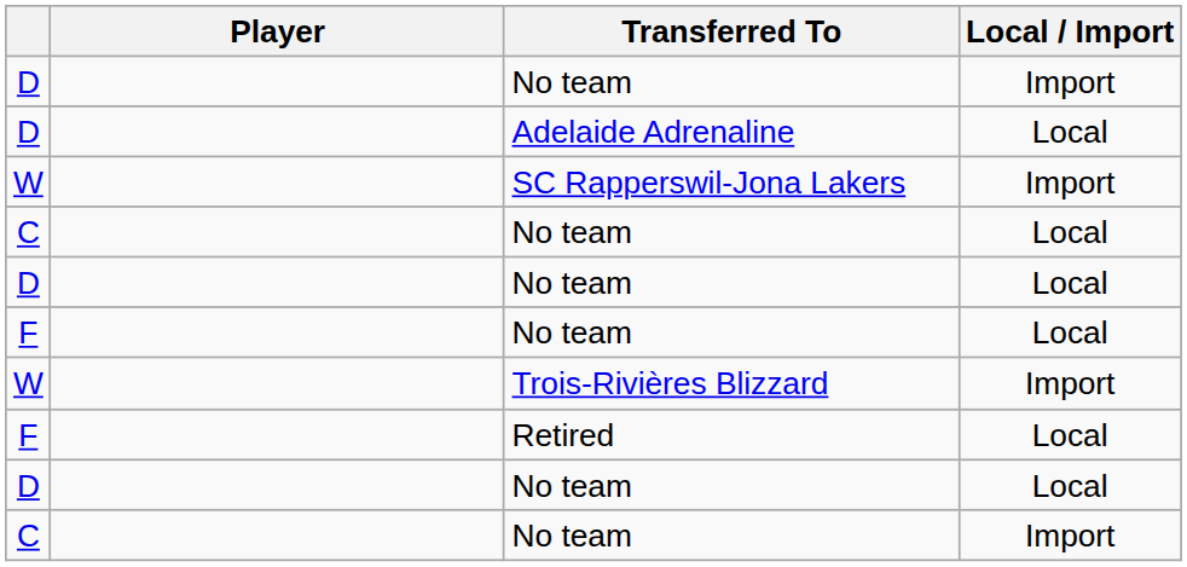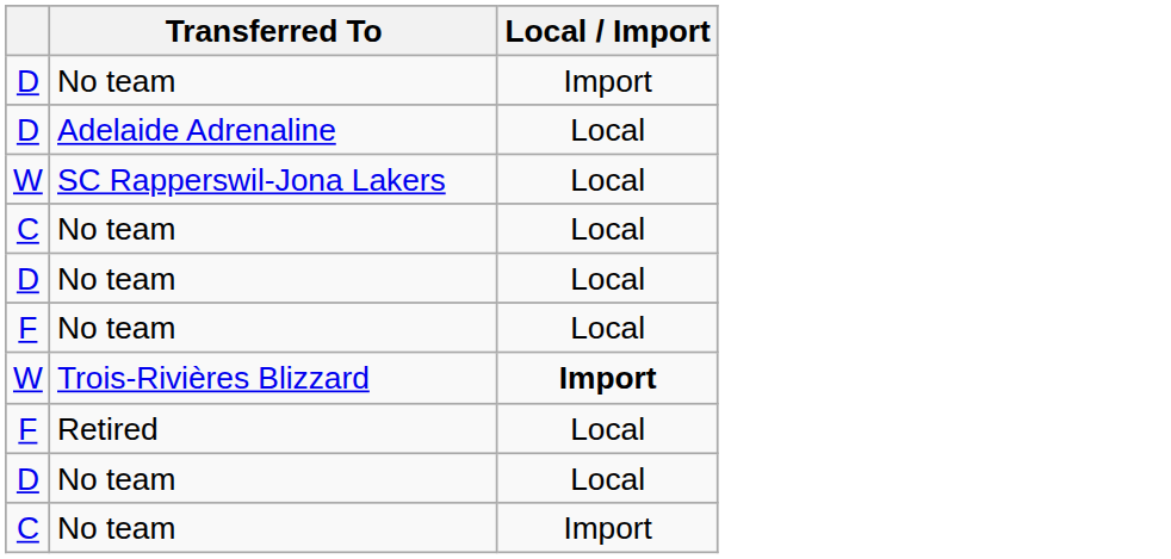 <table class="wikitable plainrowheaders sortable" style="font-size:95%; text-align: center">
 <tr>
 <th></th>
-<th scope="col" style="width:210px;">Player</th>
 <th scope="col" style="width:210px;">Transferred To</th>
 <th>Local / Import</th>
 </tr>
 <tr>
 <td><a href='#'>D</a></td>
-<td align="left"> </td>
 <td align="left">No team</td>
 <td>Import</td>
 </tr>
 <tr>
 <td><a href='#'>D</a></td>
-<td align="left"> </td>
 <td align="left"> <a href='#'>Adelaide Adrenaline</a></td>
 <td>Local</td>
 </tr>
 <tr>
 <td><a href='#'>W</a></td>
-<td align="left"> </td>
 <td align="left"> <a href='#'>SC Rapperswil-Jona Lakers</a></td>
-<td>Import</td>
+<td>Local</td>
 </tr>
 <tr>
 <td><a href='#'>C</a></td>
-<td align="left"> </td>
 <td align="left">No team</td>
 <td>Local</td>
 </tr>
 <tr>
 <td><a href='#'>D</a></td>
-<td align="left"> </td>
 <td align="left">No team</td>
 <td>Local</td>
 </tr>
 <tr>
 <td><a href='#'>F</a></td>
-<td align="left"> </td>
 <td align="left">No team</td>
 <td>Local</td>
 </tr>
 <tr>
 <td><a href='#'>W</a></td>
-<td align="left"> </td>
 <td align="left"> <a href='#'>Trois-Rivières Blizzard</a></td>
-<td>Import</td>
+<td><strong>Import</strong></td>
 </tr>
 <tr>
 <td><a href='#'>F</a></td>
-<td align="left"> </td>
 <td align="left">Retired</td>
 <td>Local</td>
 </tr>
 <tr>
 <td><a href='#'>D</a></td>
-<td align="left"> </td>
 <td align="left">No team</td>
 <td>Local</td>
 </tr>
 <tr>
 <td><a href='#'>C</a></td>
-<td align="left"> </td>
 <td align="left">No team</td>
 <td>Import</td>
 </tr>
 </table>
